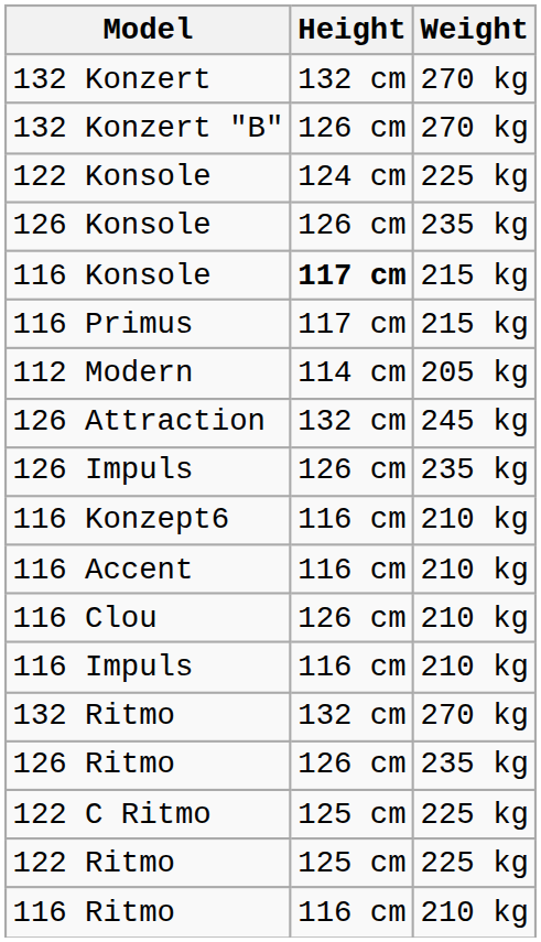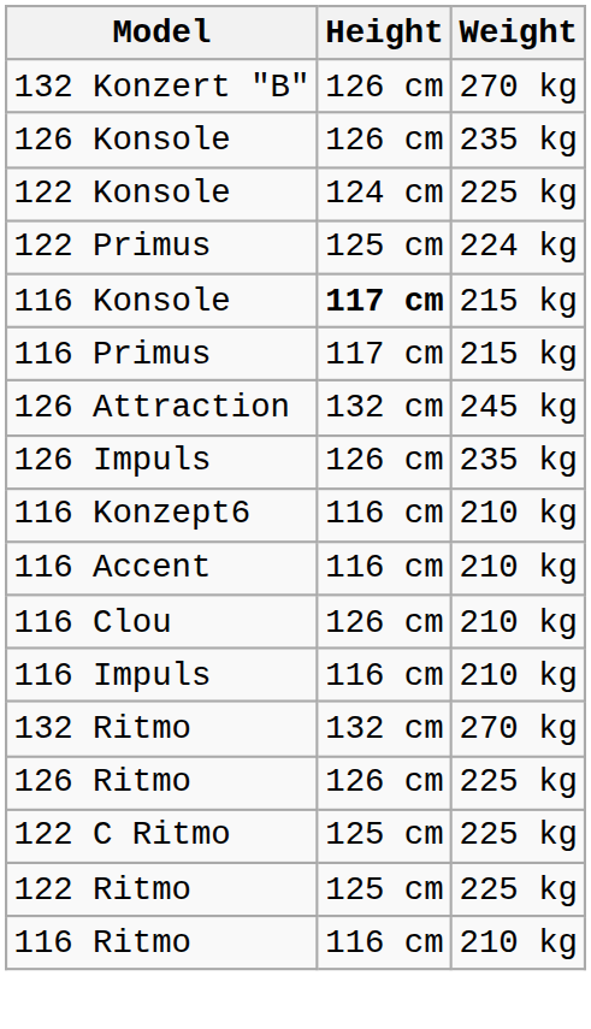 <table class="wikitable">
 <tr>
 <th>Model</th>
 <th>Height</th>
 <th>Weight</th>
 </tr>
 <tr>
-<td>132 Konzert</td>
-<td>132 cm</td>
+<td>132 Konzert "B"</td>
+<td>126 cm</td>
 <td>270 kg</td>
 </tr>
 <tr>
-<td>132 Konzert "B"</td>
+<td>126 Konsole</td>
 <td>126 cm</td>
-<td>270 kg</td>
+<td>235 kg</td>
 </tr>
 <tr>
 <td>122 Konsole</td>
 <td>124 cm</td>
 <td>225 kg</td>
 </tr>
 <tr>
-<td>126 Konsole</td>
-<td>126 cm</td>
-<td>235 kg</td>
+<td>122 Primus</td>
+<td>125 cm</td>
+<td>224 kg</td>
 </tr>
 <tr>
 <td>116 Konsole</td>
 <td><strong>117 cm</strong></td>
 <td>215 kg</td>
 </tr>
 <tr>
 <td>116 Primus</td>
 <td>117 cm</td>
 <td>215 kg</td>
-</tr>
-<tr>
-<td>112 Modern</td>
-<td>114 cm</td>
-<td>205 kg</td>
 </tr>
 <tr>
 <td>126 Attraction</td>
 <td>132 cm</td>
 <td>245 kg</td>
 </tr>
 <tr>
 <td>126 Impuls</td>
 <td>126 cm</td>
 <td>235 kg</td>
 </tr>
 <tr>
 <td>116 Konzept6</td>
 <td>116 cm</td>
 <td>210 kg</td>
 </tr>
 <tr>
 <td>116 Accent</td>
 <td>116 cm</td>
 <td>210 kg</td>
 </tr>
 <tr>
 <td>116 Clou</td>
 <td>126 cm</td>
 <td>210 kg</td>
 </tr>
 <tr>
 <td>116 Impuls</td>
 <td>116 cm</td>
 <td>210 kg</td>
 </tr>
 <tr>
 <td>132 Ritmo</td>
 <td>132 cm</td>
 <td>270 kg</td>
 </tr>
 <tr>
 <td>126 Ritmo</td>
 <td>126 cm</td>
-<td>235 kg</td>
+<td>225 kg</td>
 </tr>
 <tr>
 <td>122 C Ritmo</td>
 <td>125 cm</td>
 <td>225 kg</td>
 </tr>
 <tr>
 <td>122 Ritmo</td>
 <td>125 cm</td>
 <td>225 kg</td>
 </tr>
 <tr>
 <td>116 Ritmo</td>
 <td>116 cm</td>
 <td>210 kg</td>
 </tr>
 </table>
